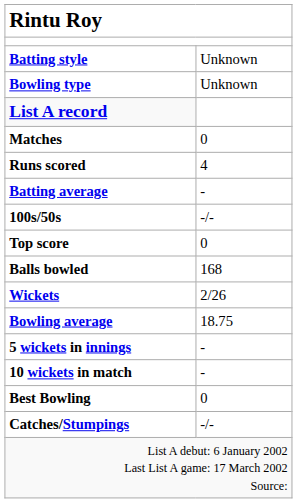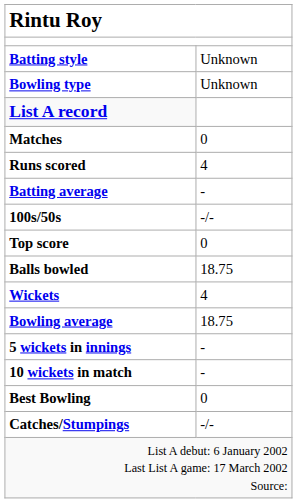 <table border=1 align=right cellpadding=4 cellspacing=0 width=300 style="margin: 0 0 1em 1em; background: #ffffff; border: 1px #aaa solid; border-collapse: collapse; font-size: 95%;">
 <tr>
 <td colspan="3" style="font-size: larger"><big><strong>Rintu Roy</strong></big><br></td>
 </tr>
 <tr>
 <td align=center colspan=3 style="background:#fff;"></td>
 </tr>
 <tr>
 <td><strong><a href='#'>Batting style</a></strong></td>
 <td colspan=2>Unknown</td>
 </tr>
 <tr>
 <td><strong><a href='#'>Bowling type</a></strong></td>
 <td colspan=2>Unknown</td>
 </tr>
 <tr>
 <td style="background:#f9f9f9;"><big><strong><a href='#'>List A record</a></strong></big></td>
 </tr>
 <tr>
 <td><strong>Matches</strong></td>
 <td>0</td>
 </tr>
 <tr>
 <td><strong>Runs scored</strong></td>
 <td>4</td>
 </tr>
 <tr>
 <td><strong><a href='#'>Batting average</a></strong></td>
 <td>-</td>
 </tr>
 <tr>
 <td><strong>100s/50s</strong></td>
 <td>-/-</td>
 </tr>
 <tr>
 <td><strong>Top score</strong></td>
 <td>0</td>
 </tr>
 <tr>
 <td><strong>Balls bowled</strong></td>
-<td>168</td>
+<td>18.75</td>
 </tr>
 <tr>
 <td><strong><a href='#'>Wickets</a></strong></td>
-<td>2/26</td>
+<td>4</td>
 </tr>
 <tr>
 <td><strong><a href='#'>Bowling average</a></strong></td>
 <td>18.75</td>
 </tr>
 <tr>
 <td><strong>5 <a href='#'>wickets</a> in <a href='#'>innings</a></strong></td>
 <td>-</td>
 </tr>
 <tr>
 <td><strong>10 <a href='#'>wickets</a> in match</strong></td>
 <td>-</td>
 </tr>
 <tr>
 <td><strong>Best Bowling</strong></td>
 <td>0</td>
 </tr>
 <tr>
 <td><strong>Catches/<a href='#'>Stumpings</a></strong></td>
 <td>-/-</td>
 </tr>
 <tr>
 <td colspan=3 align=right style="background: #f9f9f9;"><small>List A debut: 6 January 2002<br>Last List A game: 17 March 2002 <br>Source: <br></small></td>
 </tr>
 </table>
